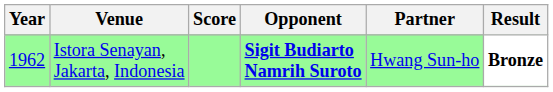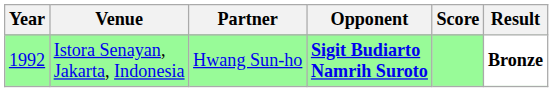 <table class="sortable wikitable" style="font-size: 90%;">
 <tr>
 <th>Year</th>
 <th>Venue</th>
+<th>Partner</th>
+<th>Opponent</th>
 <th>Score</th>
-<th>Opponent</th>
-<th>Partner</th>
 <th>Result</th>
 </tr>
 <tr style="background:#98FB98">
-<td align="center"><a href='#'>1962</a></td>
+<td align="center"><a href='#'>1992</a></td>
 <td align="left"><a href='#'>Istora Senayan</a>,<br><a href='#'>Jakarta</a>, <a href='#'>Indonesia</a></td>
+<td align="left"> <a href='#'>Hwang Sun-ho</a></td>
+<td align="left"><strong> <a href='#'>Sigit Budiarto</a> <br>  <a href='#'>Namrih Suroto</a></strong></td>
 <td align="left"></td>
-<td align="left"><strong> <a href='#'>Sigit Budiarto</a> <br>  <a href='#'>Namrih Suroto</a></strong></td>
-<td align="left"> <a href='#'>Hwang Sun-ho</a></td>
 <td style="text-align:left; background:white"> <strong>Bronze</strong></td>
 </tr>
 </table>
